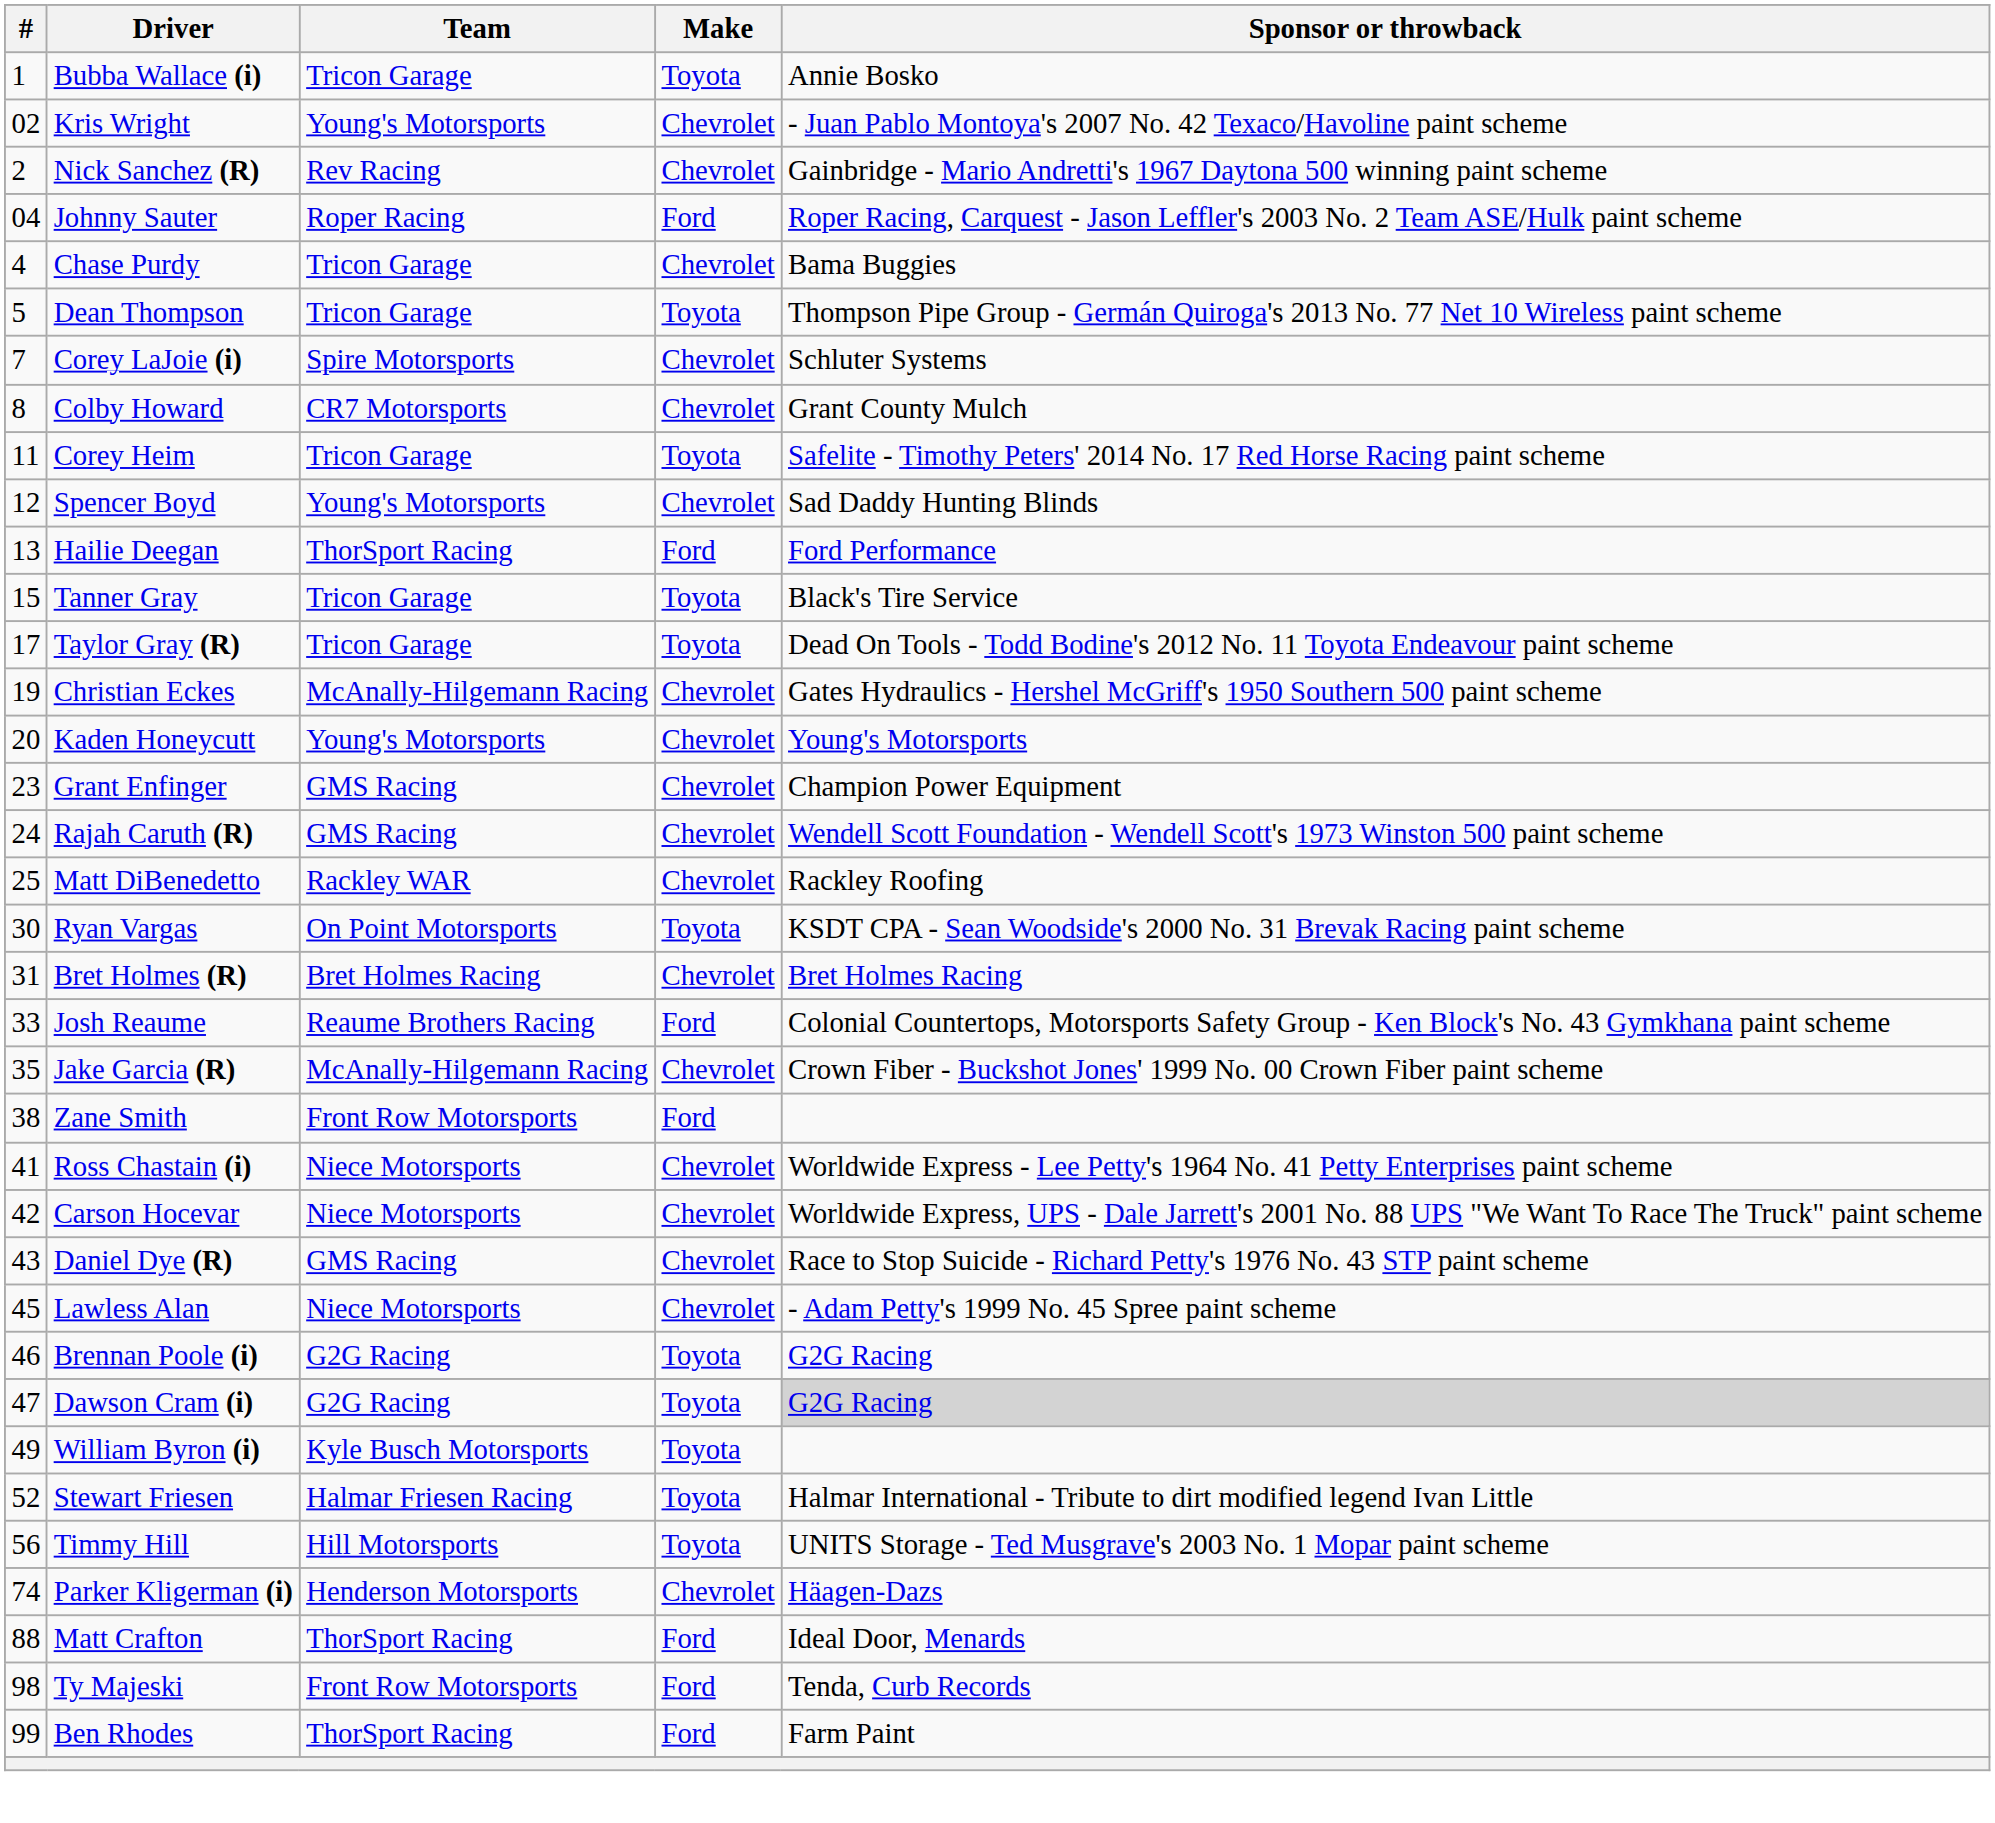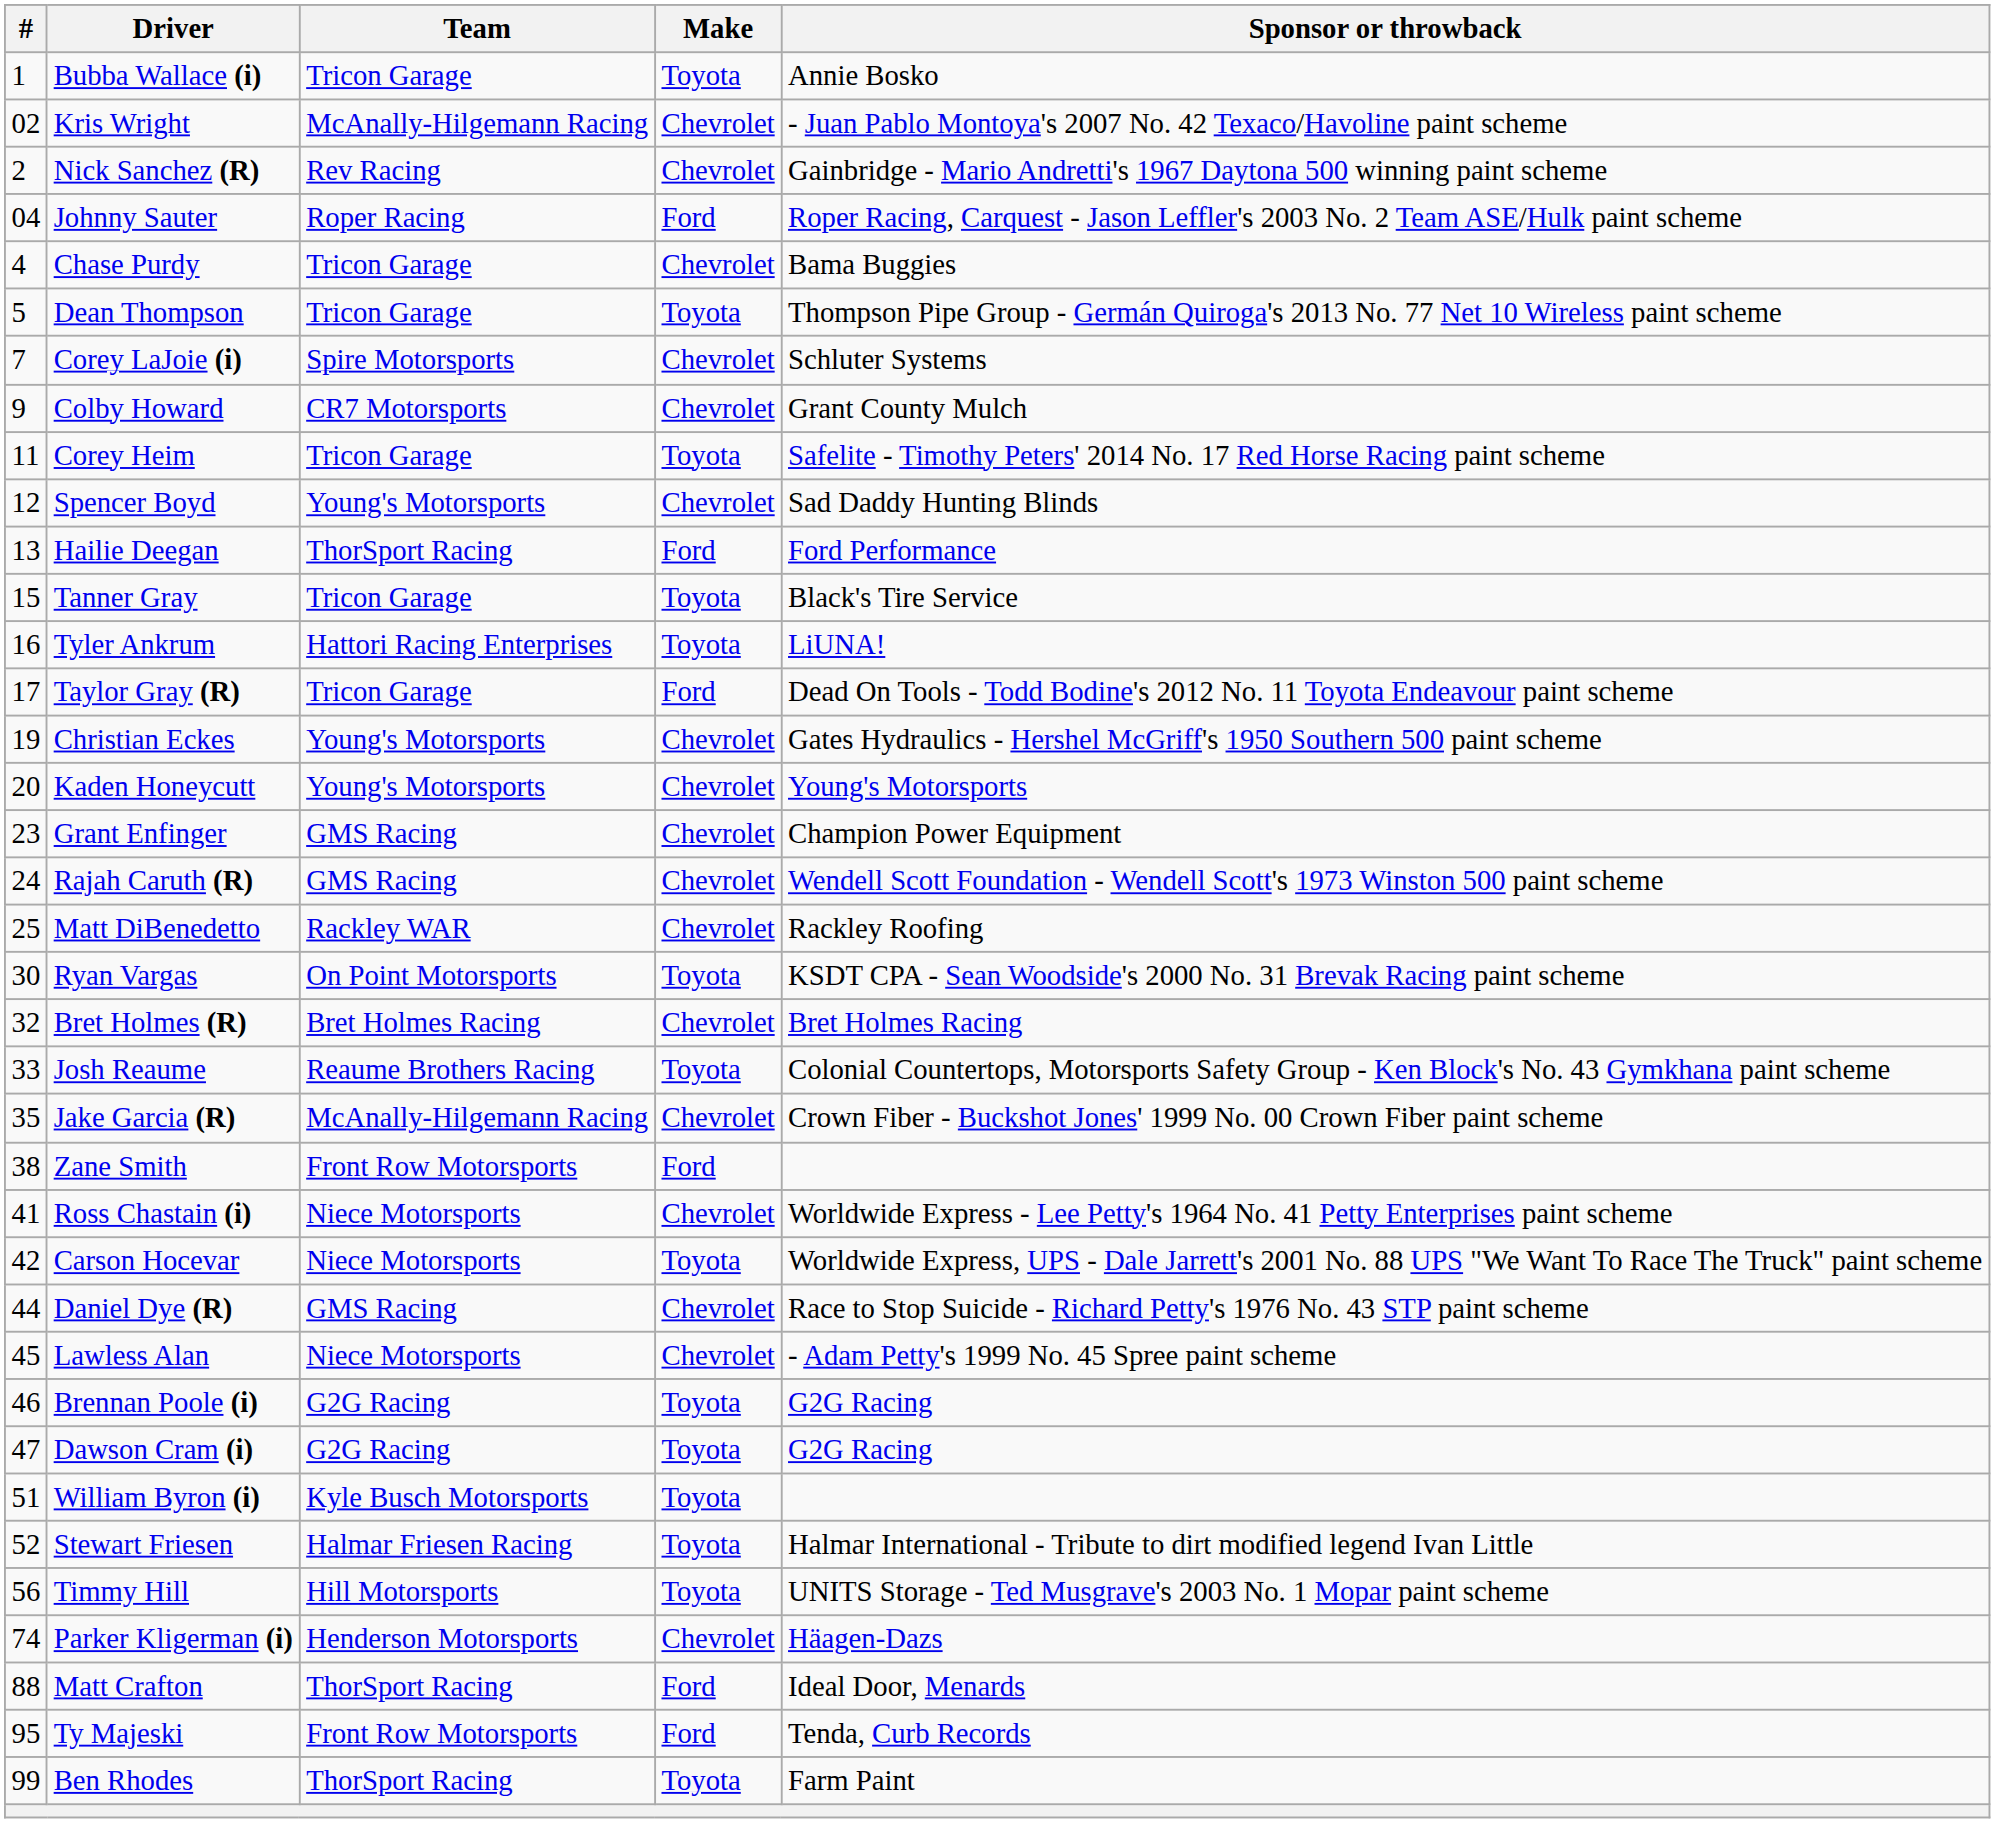 <table class="wikitable" style="font-size: 95%;">
 <tr>
 <th>#</th>
 <th>Driver</th>
 <th>Team</th>
 <th>Make</th>
 <th>Sponsor or throwback</th>
 </tr>
 <tr>
 <td>1</td>
 <td><a href='#'>Bubba Wallace</a> <strong>(i)</strong></td>
 <td><a href='#'>Tricon Garage</a></td>
 <td><a href='#'>Toyota</a></td>
 <td>Annie Bosko</td>
 </tr>
 <tr>
 <td>02</td>
 <td><a href='#'>Kris Wright</a></td>
-<td><a href='#'>Young's Motorsports</a></td>
+<td><a href='#'>McAnally-Hilgemann Racing</a></td>
 <td><a href='#'>Chevrolet</a></td>
 <td> - <a href='#'>Juan Pablo Montoya</a>'s 2007 No. 42 <a href='#'>Texaco</a>/<a href='#'>Havoline</a> paint scheme</td>
 </tr>
 <tr>
 <td>2</td>
 <td><a href='#'>Nick Sanchez</a> <strong>(R)</strong></td>
 <td><a href='#'>Rev Racing</a></td>
 <td><a href='#'>Chevrolet</a></td>
 <td>Gainbridge - <a href='#'>Mario Andretti</a>'s <a href='#'>1967 Daytona 500</a> winning paint scheme</td>
 </tr>
 <tr>
 <td>04</td>
 <td><a href='#'>Johnny Sauter</a></td>
 <td><a href='#'>Roper Racing</a></td>
 <td><a href='#'>Ford</a></td>
 <td><a href='#'>Roper Racing</a>, <a href='#'>Carquest</a> - <a href='#'>Jason Leffler</a>'s 2003 No. 2 <a href='#'>Team ASE</a>/<a href='#'>Hulk</a> paint scheme</td>
 </tr>
 <tr>
 <td>4</td>
 <td><a href='#'>Chase Purdy</a></td>
 <td><a href='#'>Tricon Garage</a></td>
 <td><a href='#'>Chevrolet</a></td>
 <td>Bama Buggies</td>
 </tr>
 <tr>
 <td>5</td>
 <td><a href='#'>Dean Thompson</a></td>
 <td><a href='#'>Tricon Garage</a></td>
 <td><a href='#'>Toyota</a></td>
 <td>Thompson Pipe Group - <a href='#'>Germán Quiroga</a>'s 2013 No. 77 <a href='#'>Net 10 Wireless</a> paint scheme</td>
 </tr>
 <tr>
 <td>7</td>
 <td><a href='#'>Corey LaJoie</a> <strong>(i)</strong></td>
 <td><a href='#'>Spire Motorsports</a></td>
 <td><a href='#'>Chevrolet</a></td>
 <td>Schluter Systems</td>
 </tr>
 <tr>
-<td>8</td>
+<td>9</td>
 <td><a href='#'>Colby Howard</a></td>
 <td><a href='#'>CR7 Motorsports</a></td>
 <td><a href='#'>Chevrolet</a></td>
 <td>Grant County Mulch</td>
 </tr>
 <tr>
 <td>11</td>
 <td><a href='#'>Corey Heim</a></td>
 <td><a href='#'>Tricon Garage</a></td>
 <td><a href='#'>Toyota</a></td>
 <td><a href='#'>Safelite</a> - <a href='#'>Timothy Peters</a>' 2014 No. 17 <a href='#'>Red Horse Racing</a> paint scheme</td>
 </tr>
 <tr>
 <td>12</td>
 <td><a href='#'>Spencer Boyd</a></td>
 <td><a href='#'>Young's Motorsports</a></td>
 <td><a href='#'>Chevrolet</a></td>
 <td>Sad Daddy Hunting Blinds</td>
 </tr>
 <tr>
 <td>13</td>
 <td><a href='#'>Hailie Deegan</a></td>
 <td><a href='#'>ThorSport Racing</a></td>
 <td><a href='#'>Ford</a></td>
 <td><a href='#'>Ford Performance</a></td>
 </tr>
 <tr>
 <td>15</td>
 <td><a href='#'>Tanner Gray</a></td>
 <td><a href='#'>Tricon Garage</a></td>
 <td><a href='#'>Toyota</a></td>
 <td>Black's Tire Service</td>
 </tr>
 <tr>
+<td>16</td>
+<td><a href='#'>Tyler Ankrum</a></td>
+<td><a href='#'>Hattori Racing Enterprises</a></td>
+<td><a href='#'>Toyota</a></td>
+<td><a href='#'>LiUNA!</a></td>
+</tr>
+<tr>
 <td>17</td>
 <td><a href='#'>Taylor Gray</a> <strong>(R)</strong></td>
 <td><a href='#'>Tricon Garage</a></td>
-<td><a href='#'>Toyota</a></td>
+<td><a href='#'>Ford</a></td>
 <td>Dead On Tools - <a href='#'>Todd Bodine</a>'s 2012 No. 11 <a href='#'>Toyota Endeavour</a> paint scheme</td>
 </tr>
 <tr>
 <td>19</td>
 <td nowrap=""><a href='#'>Christian Eckes</a></td>
-<td><a href='#'>McAnally-Hilgemann Racing</a></td>
+<td><a href='#'>Young's Motorsports</a></td>
 <td><a href='#'>Chevrolet</a></td>
 <td>Gates Hydraulics - <a href='#'>Hershel McGriff</a>'s <a href='#'>1950 Southern 500</a> paint scheme</td>
 </tr>
 <tr>
 <td>20</td>
 <td><a href='#'>Kaden Honeycutt</a></td>
 <td><a href='#'>Young's Motorsports</a></td>
 <td><a href='#'>Chevrolet</a></td>
 <td><a href='#'>Young's Motorsports</a></td>
 </tr>
 <tr>
 <td>23</td>
 <td><a href='#'>Grant Enfinger</a></td>
 <td><a href='#'>GMS Racing</a></td>
 <td><a href='#'>Chevrolet</a></td>
 <td>Champion Power Equipment</td>
 </tr>
 <tr>
 <td>24</td>
 <td><a href='#'>Rajah Caruth</a> <strong>(R)</strong></td>
 <td><a href='#'>GMS Racing</a></td>
 <td><a href='#'>Chevrolet</a></td>
 <td><a href='#'>Wendell Scott Foundation</a> - <a href='#'>Wendell Scott</a>'s <a href='#'>1973 Winston 500</a> paint scheme</td>
 </tr>
 <tr>
 <td>25</td>
 <td><a href='#'>Matt DiBenedetto</a></td>
 <td><a href='#'>Rackley WAR</a></td>
 <td><a href='#'>Chevrolet</a></td>
 <td>Rackley Roofing</td>
 </tr>
 <tr>
 <td>30</td>
 <td><a href='#'>Ryan Vargas</a></td>
 <td><a href='#'>On Point Motorsports</a></td>
 <td><a href='#'>Toyota</a></td>
 <td>KSDT CPA - <a href='#'>Sean Woodside</a>'s 2000 No. 31 <a href='#'>Brevak Racing</a> paint scheme</td>
 </tr>
 <tr>
-<td>31</td>
+<td>32</td>
 <td><a href='#'>Bret Holmes</a> <strong>(R)</strong></td>
 <td><a href='#'>Bret Holmes Racing</a></td>
 <td><a href='#'>Chevrolet</a></td>
 <td><a href='#'>Bret Holmes Racing</a></td>
 </tr>
 <tr>
 <td>33</td>
 <td><a href='#'>Josh Reaume</a></td>
 <td><a href='#'>Reaume Brothers Racing</a></td>
-<td><a href='#'>Ford</a></td>
+<td><a href='#'>Toyota</a></td>
 <td>Colonial Countertops, Motorsports Safety Group - <a href='#'>Ken Block</a>'s No. 43 <a href='#'>Gymkhana</a> paint scheme</td>
 </tr>
 <tr>
 <td>35</td>
 <td><a href='#'>Jake Garcia</a> <strong>(R)</strong></td>
 <td><a href='#'>McAnally-Hilgemann Racing</a></td>
 <td><a href='#'>Chevrolet</a></td>
 <td>Crown Fiber - <a href='#'>Buckshot Jones</a>' 1999 No. 00 Crown Fiber paint scheme</td>
 </tr>
 <tr>
 <td>38</td>
 <td><a href='#'>Zane Smith</a></td>
 <td nowrap=""><a href='#'>Front Row Motorsports</a></td>
 <td><a href='#'>Ford</a></td>
 <td></td>
 </tr>
 <tr>
 <td>41</td>
 <td><a href='#'>Ross Chastain</a> <strong>(i)</strong></td>
 <td nowrap=""><a href='#'>Niece Motorsports</a></td>
 <td><a href='#'>Chevrolet</a></td>
 <td>Worldwide Express - <a href='#'>Lee Petty</a>'s 1964 No. 41 <a href='#'>Petty Enterprises</a> paint scheme</td>
 </tr>
 <tr>
 <td>42</td>
 <td><a href='#'>Carson Hocevar</a></td>
 <td><a href='#'>Niece Motorsports</a></td>
-<td><a href='#'>Chevrolet</a></td>
+<td><a href='#'>Toyota</a></td>
 <td>Worldwide Express, <a href='#'>UPS</a> - <a href='#'>Dale Jarrett</a>'s 2001 No. 88 <a href='#'>UPS</a> "We Want To Race The Truck" paint scheme</td>
 </tr>
 <tr>
-<td>43</td>
+<td>44</td>
 <td><a href='#'>Daniel Dye</a> <strong>(R)</strong></td>
 <td><a href='#'>GMS Racing</a></td>
 <td><a href='#'>Chevrolet</a></td>
 <td>Race to Stop Suicide - <a href='#'>Richard Petty</a>'s 1976 No. 43 <a href='#'>STP</a> paint scheme</td>
 </tr>
 <tr>
 <td>45</td>
 <td><a href='#'>Lawless Alan</a></td>
 <td><a href='#'>Niece Motorsports</a></td>
 <td><a href='#'>Chevrolet</a></td>
 <td> - <a href='#'>Adam Petty</a>'s 1999 No. 45 Spree paint scheme</td>
 </tr>
 <tr>
 <td>46</td>
 <td><a href='#'>Brennan Poole</a> <strong>(i)</strong></td>
 <td><a href='#'>G2G Racing</a></td>
 <td><a href='#'>Toyota</a></td>
 <td><a href='#'>G2G Racing</a></td>
 </tr>
 <tr>
 <td>47</td>
 <td><a href='#'>Dawson Cram</a> <strong>(i)</strong></td>
 <td><a href='#'>G2G Racing</a></td>
 <td><a href='#'>Toyota</a></td>
-<td style="background: lightgrey;"><a href='#'>G2G Racing</a></td>
+<td><a href='#'>G2G Racing</a></td>
 </tr>
 <tr>
-<td>49</td>
+<td>51</td>
 <td><a href='#'>William Byron</a> <strong>(i)</strong></td>
 <td><a href='#'>Kyle Busch Motorsports</a></td>
 <td><a href='#'>Toyota</a></td>
 <td> </td>
 </tr>
 <tr>
 <td>52</td>
 <td><a href='#'>Stewart Friesen</a></td>
 <td><a href='#'>Halmar Friesen Racing</a></td>
 <td><a href='#'>Toyota</a></td>
 <td>Halmar International - Tribute to dirt modified legend Ivan Little</td>
 </tr>
 <tr>
 <td>56</td>
 <td><a href='#'>Timmy Hill</a></td>
 <td><a href='#'>Hill Motorsports</a></td>
 <td><a href='#'>Toyota</a></td>
 <td>UNITS Storage - <a href='#'>Ted Musgrave</a>'s 2003 No. 1 <a href='#'>Mopar</a> paint scheme</td>
 </tr>
 <tr>
 <td>74</td>
 <td><a href='#'>Parker Kligerman</a> <strong>(i)</strong></td>
 <td><a href='#'>Henderson Motorsports</a></td>
 <td><a href='#'>Chevrolet</a></td>
 <td><a href='#'>Häagen-Dazs</a></td>
 </tr>
 <tr>
 <td>88</td>
 <td><a href='#'>Matt Crafton</a></td>
 <td><a href='#'>ThorSport Racing</a></td>
 <td><a href='#'>Ford</a></td>
 <td>Ideal Door, <a href='#'>Menards</a></td>
 </tr>
 <tr>
-<td>98</td>
+<td>95</td>
 <td><a href='#'>Ty Majeski</a></td>
 <td nowrap=""><a href='#'>Front Row Motorsports</a></td>
 <td><a href='#'>Ford</a></td>
 <td>Tenda, <a href='#'>Curb Records</a></td>
 </tr>
 <tr>
 <td>99</td>
 <td><a href='#'>Ben Rhodes</a></td>
 <td><a href='#'>ThorSport Racing</a></td>
-<td><a href='#'>Ford</a></td>
+<td><a href='#'>Toyota</a></td>
 <td>Farm Paint</td>
 </tr>
 <tr>
 <th colspan="5"></th>
 </tr>
 </table>
